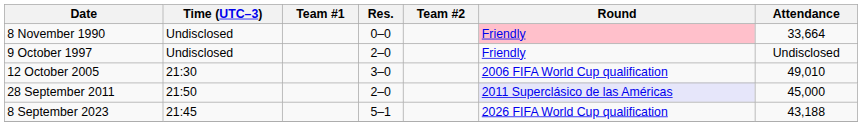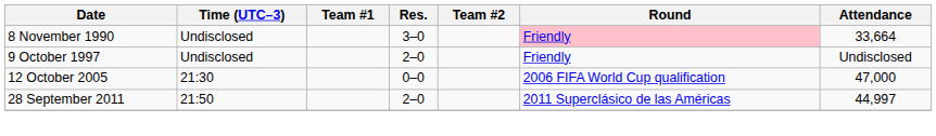 <table class="wikitable"  style="text-align:left; width:70%;">
 <tr>
 <th>Date</th>
 <th>Time (<a href='#'>UTC–3</a>)</th>
 <th>Team #1</th>
 <th>Res.</th>
 <th>Team #2</th>
 <th>Round</th>
 <th>Attendance</th>
 </tr>
 <tr>
 <td>8 November 1990</td>
 <td>Undisclosed</td>
 <td></td>
-<td style="text-align:center;">0–0</td>
+<td style="text-align:center;">3–0</td>
 <td></td>
 <td style="background: pink;"><a href='#'>Friendly</a></td>
 <td style="text-align:center;">33,664</td>
 </tr>
 <tr>
 <td>9 October 1997</td>
 <td>Undisclosed</td>
 <td></td>
 <td style="text-align:center;">2–0</td>
 <td></td>
 <td><a href='#'>Friendly</a></td>
 <td style="text-align:center;">Undisclosed</td>
 </tr>
 <tr>
 <td>12 October 2005</td>
 <td>21:30</td>
 <td></td>
-<td style="text-align:center;">3–0</td>
+<td style="text-align:center;">0–0</td>
 <td></td>
 <td><a href='#'>2006 FIFA World Cup qualification</a></td>
-<td style="text-align:center;">49,010</td>
+<td style="text-align:center;">47,000</td>
 </tr>
 <tr>
 <td>28 September 2011</td>
 <td>21:50</td>
 <td></td>
 <td style="text-align:center;">2–0</td>
 <td></td>
-<td style="background: lavender;"><a href='#'>2011 Superclásico de las Américas</a></td>
-<td style="text-align:center;">45,000</td>
-</tr>
-<tr>
-<td>8 September 2023</td>
-<td>21:45</td>
-<td></td>
-<td style="text-align:center;">5–1</td>
-<td></td>
-<td><a href='#'>2026 FIFA World Cup qualification</a></td>
-<td style="text-align:center;">43,188</td>
+<td><a href='#'>2011 Superclásico de las Américas</a></td>
+<td style="text-align:center;">44,997</td>
 </tr>
 <tr>
 </tr>
 </table>
